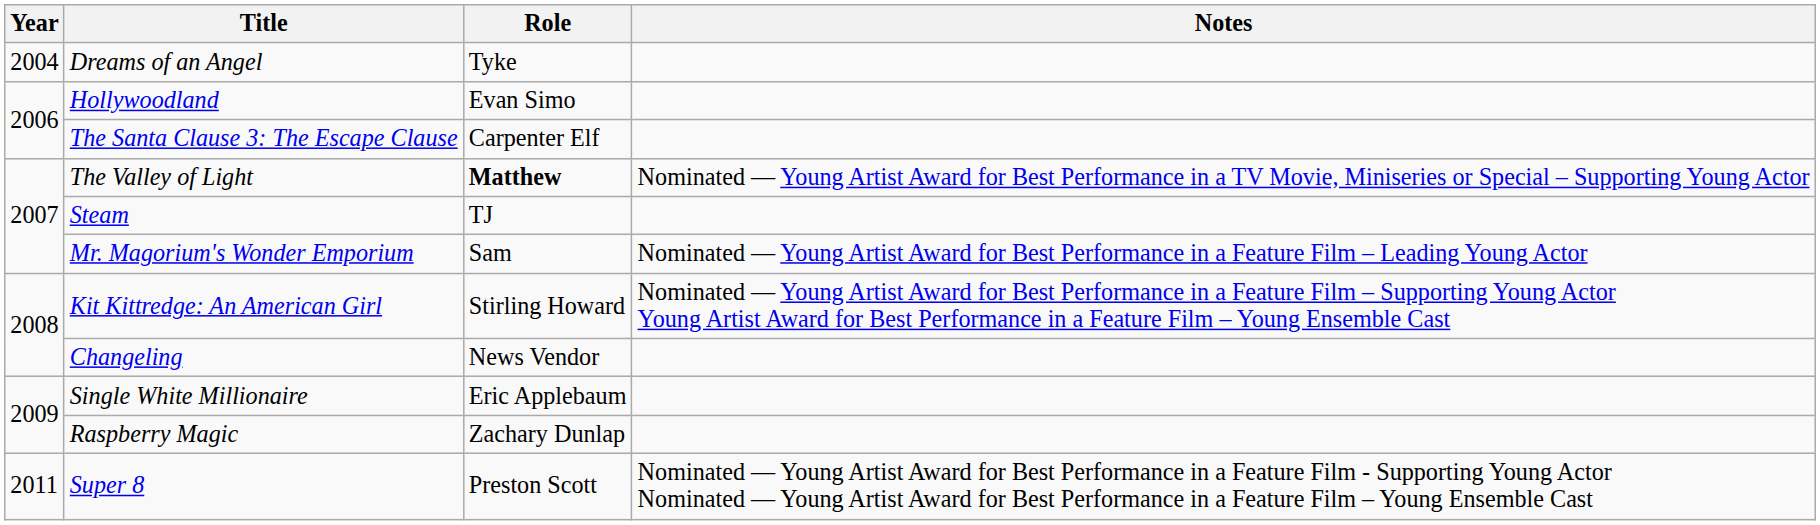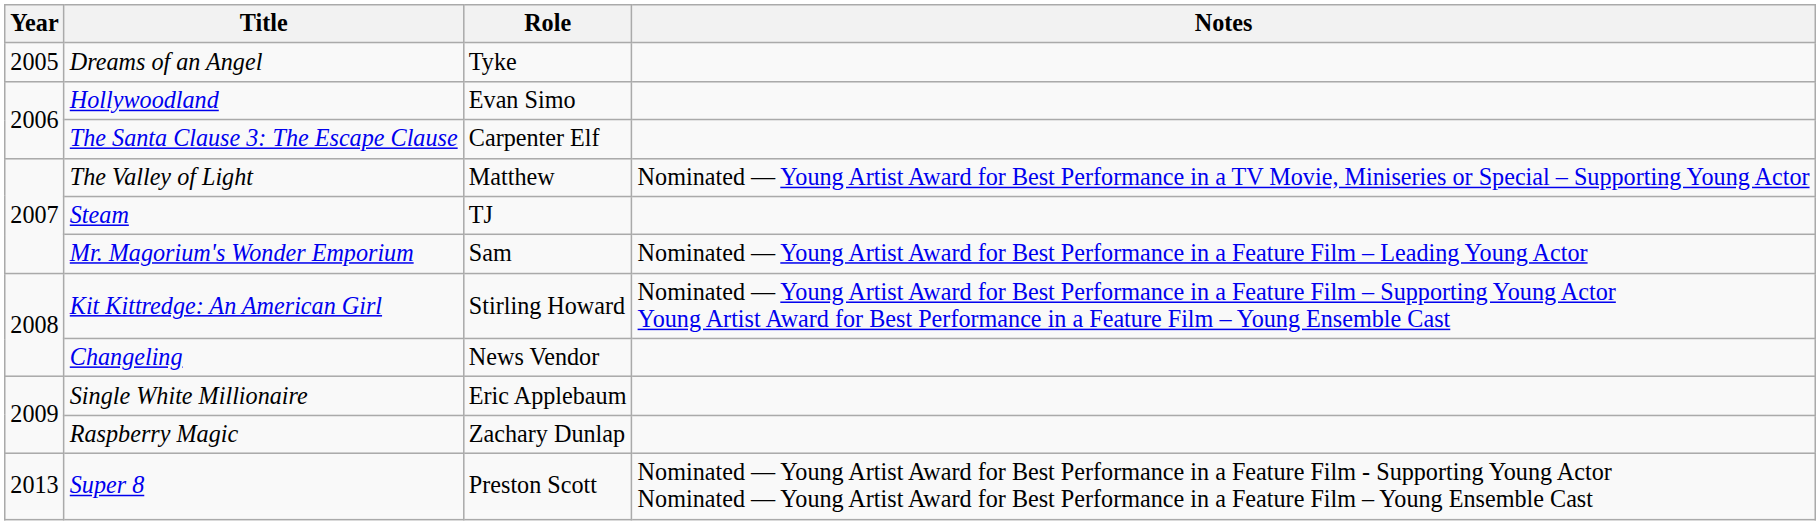 <table class="wikitable">
 <tr>
 <th>Year</th>
 <th>Title</th>
 <th>Role</th>
 <th>Notes</th>
 </tr>
 <tr>
-<td>2004</td>
+<td>2005</td>
 <td><em>Dreams of an Angel</em></td>
 <td>Tyke</td>
 <td></td>
 </tr>
 <tr>
 <td rowspan="2">2006</td>
 <td><em><a href='#'>Hollywoodland</a></em></td>
 <td>Evan Simo</td>
 <td></td>
 </tr>
 <tr>
 <td><em><a href='#'>The Santa Clause 3: The Escape Clause</a></em></td>
 <td>Carpenter Elf</td>
 <td></td>
 </tr>
 <tr>
 <td rowspan="3">2007</td>
 <td><em>The Valley of Light</em></td>
-<td><strong>Matthew</strong></td>
+<td>Matthew</td>
 <td>Nominated — <a href='#'>Young Artist Award for Best Performance in a TV Movie, Miniseries or Special – Supporting Young Actor</a></td>
 </tr>
 <tr>
 <td><em><a href='#'>Steam</a></em></td>
 <td>TJ</td>
 <td></td>
 </tr>
 <tr>
 <td><em><a href='#'>Mr. Magorium's Wonder Emporium</a></em></td>
 <td>Sam</td>
 <td>Nominated — <a href='#'>Young Artist Award for Best Performance in a Feature Film – Leading Young Actor</a></td>
 </tr>
 <tr>
 <td rowspan="2">2008</td>
 <td><em><a href='#'>Kit Kittredge: An American Girl</a></em></td>
 <td>Stirling Howard</td>
 <td>Nominated — <a href='#'>Young Artist Award for Best Performance in a Feature Film – Supporting Young Actor</a><br><a href='#'>Young Artist Award for Best Performance in a Feature Film – Young Ensemble Cast</a></td>
 </tr>
 <tr>
 <td><em><a href='#'>Changeling</a></em></td>
 <td>News Vendor</td>
 <td></td>
 </tr>
 <tr>
 <td rowspan=2>2009</td>
 <td><em>Single White Millionaire</em></td>
 <td>Eric Applebaum</td>
 <td></td>
 </tr>
 <tr>
 <td><em>Raspberry Magic</em></td>
 <td>Zachary Dunlap</td>
 </tr>
 <tr>
-<td>2011</td>
+<td>2013</td>
 <td><em><a href='#'>Super 8</a></em></td>
 <td>Preston Scott </td>
 <td>Nominated — Young Artist Award for Best Performance in a Feature Film - Supporting Young Actor<br>Nominated — Young Artist Award for Best Performance in a Feature Film – Young Ensemble Cast</td>
 </tr>
 </table>
